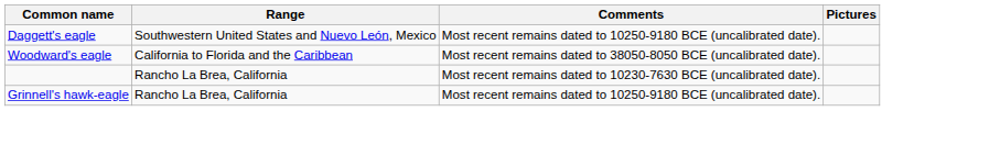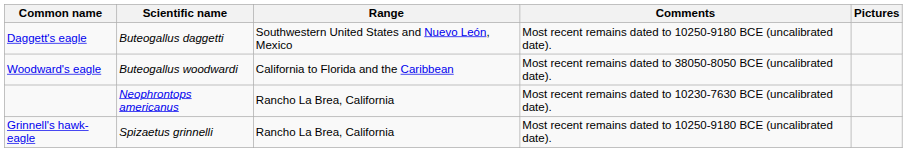 <table class="wikitable sortable">
 <tr>
 <th>Common name</th>
+<th>Scientific name</th>
 <th>Range</th>
 <th class="unsortable">Comments</th>
 <th>Pictures</th>
 </tr>
 <tr>
 <td><a href='#'>Daggett's eagle</a></td>
+<td><em>Buteogallus daggetti</em></td>
 <td>Southwestern United States and <a href='#'>Nuevo León</a>, Mexico</td>
 <td>Most recent remains dated to 10250-9180 BCE (uncalibrated date).</td>
 <td></td>
 </tr>
 <tr>
 <td><a href='#'>Woodward's eagle</a></td>
+<td><em>Buteogallus woodwardi</em></td>
 <td>California to Florida and the <a href='#'>Caribbean</a></td>
 <td>Most recent remains dated to 38050-8050 BCE (uncalibrated date).</td>
 <td></td>
 </tr>
 <tr>
 <td></td>
+<td><em><a href='#'>Neophrontops americanus</a></em></td>
 <td>Rancho La Brea, California</td>
 <td>Most recent remains dated to 10230-7630 BCE (uncalibrated date).</td>
 <td></td>
 </tr>
 <tr>
 <td><a href='#'>Grinnell's hawk-eagle</a></td>
+<td><em>Spizaetus grinnelli</em></td>
 <td>Rancho La Brea, California</td>
 <td>Most recent remains dated to 10250-9180 BCE (uncalibrated date).</td>
 <td></td>
 </tr>
 </table>
